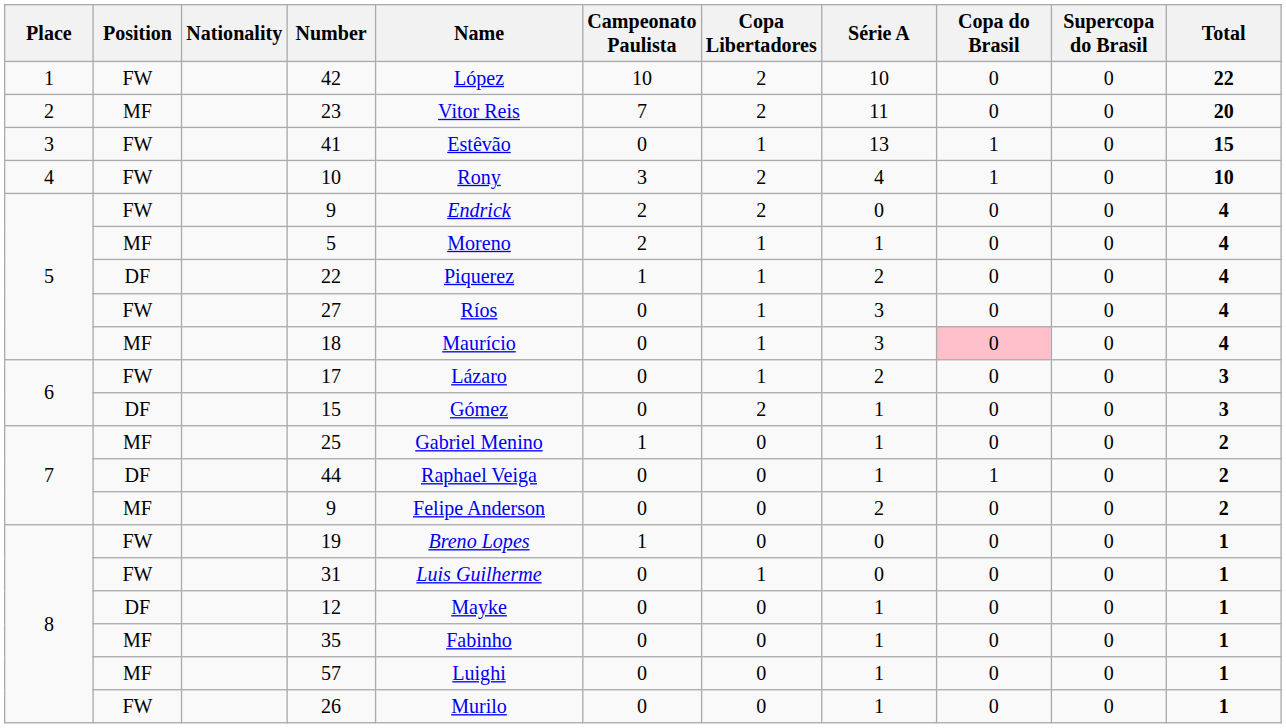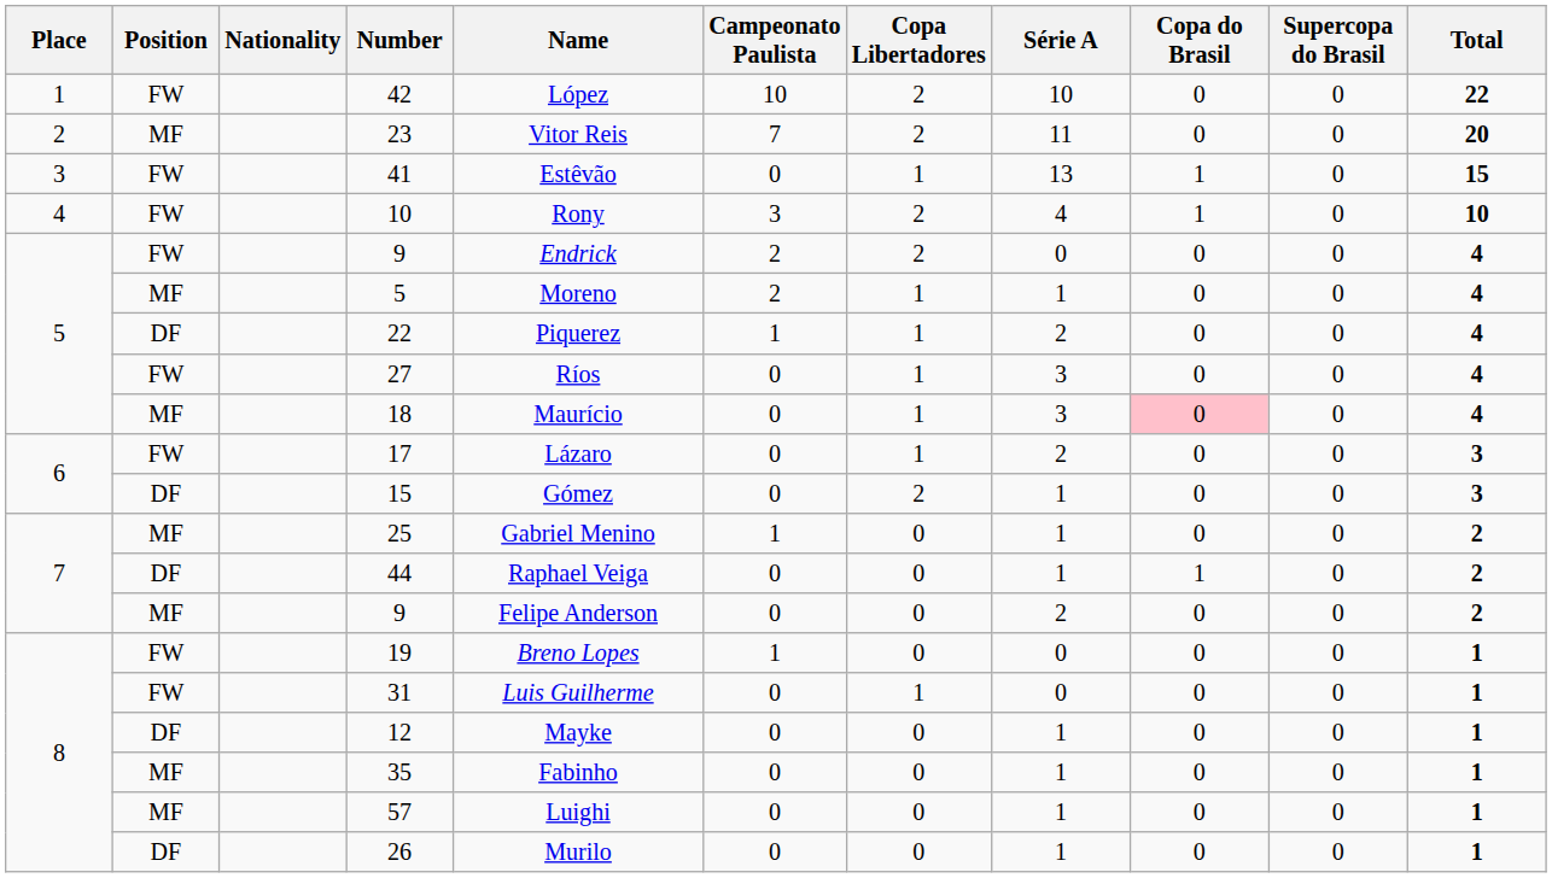 <table class="wikitable" style="font-size: 95%; text-align: center;">
 <tr>
 <th width=60>Place</th>
 <th width=60>Position</th>
 <th width=60>Nationality</th>
 <th width=60>Number</th>
 <th width=150>Name</th>
 <th width=80>Campeonato Paulista</th>
 <th width=80>Copa Libertadores</th>
 <th width=80>Série A</th>
 <th width=80>Copa do Brasil</th>
 <th width=80>Supercopa do Brasil</th>
 <th width=80>Total</th>
 </tr>
 <tr>
 <td>1</td>
 <td>FW</td>
 <td></td>
 <td>42</td>
 <td><a href='#'>López</a></td>
 <td>10</td>
 <td>2</td>
 <td>10</td>
 <td>0</td>
 <td>0</td>
 <td><strong>22</strong></td>
 </tr>
 <tr>
 <td>2</td>
 <td>MF</td>
 <td></td>
 <td>23</td>
 <td><a href='#'>Vitor Reis</a></td>
 <td>7</td>
 <td>2</td>
 <td>11</td>
 <td>0</td>
 <td>0</td>
 <td><strong>20</strong></td>
 </tr>
 <tr>
 <td>3</td>
 <td>FW</td>
 <td></td>
 <td>41</td>
 <td><a href='#'>Estêvão</a></td>
 <td>0</td>
 <td>1</td>
 <td>13</td>
 <td>1</td>
 <td>0</td>
 <td><strong>15</strong></td>
 </tr>
 <tr>
 <td>4</td>
 <td>FW</td>
 <td></td>
 <td>10</td>
 <td><a href='#'>Rony</a></td>
 <td>3</td>
 <td>2</td>
 <td>4</td>
 <td>1</td>
 <td>0</td>
 <td><strong>10</strong></td>
 </tr>
 <tr>
 <td rowspan="5">5</td>
 <td>FW</td>
 <td></td>
 <td>9</td>
 <td><em><a href='#'>Endrick</a></em></td>
 <td>2</td>
 <td>2</td>
 <td>0</td>
 <td>0</td>
 <td>0</td>
 <td><strong>4</strong></td>
 </tr>
 <tr>
 <td>MF</td>
 <td></td>
 <td>5</td>
 <td><a href='#'>Moreno</a></td>
 <td>2</td>
 <td>1</td>
 <td>1</td>
 <td>0</td>
 <td>0</td>
 <td><strong>4</strong></td>
 </tr>
 <tr>
 <td>DF</td>
 <td></td>
 <td>22</td>
 <td><a href='#'>Piquerez</a></td>
 <td>1</td>
 <td>1</td>
 <td>2</td>
 <td>0</td>
 <td>0</td>
 <td><strong>4</strong></td>
 </tr>
 <tr>
 <td>FW</td>
 <td></td>
 <td>27</td>
 <td><a href='#'>Ríos</a></td>
 <td>0</td>
 <td>1</td>
 <td>3</td>
 <td>0</td>
 <td>0</td>
 <td><strong>4</strong></td>
 </tr>
 <tr>
 <td>MF</td>
 <td></td>
 <td>18</td>
 <td><a href='#'>Maurício</a></td>
 <td>0</td>
 <td>1</td>
 <td>3</td>
 <td style="background: pink;">0</td>
 <td>0</td>
 <td><strong>4</strong></td>
 </tr>
 <tr>
 <td rowspan="2">6</td>
 <td>FW</td>
 <td></td>
 <td>17</td>
 <td><a href='#'>Lázaro</a></td>
 <td>0</td>
 <td>1</td>
 <td>2</td>
 <td>0</td>
 <td>0</td>
 <td><strong>3</strong></td>
 </tr>
 <tr>
 <td>DF</td>
 <td></td>
 <td>15</td>
 <td><a href='#'>Gómez</a></td>
 <td>0</td>
 <td>2</td>
 <td>1</td>
 <td>0</td>
 <td>0</td>
 <td><strong>3</strong></td>
 </tr>
 <tr>
 <td rowspan="3">7</td>
 <td>MF</td>
 <td></td>
 <td>25</td>
 <td><a href='#'>Gabriel Menino</a></td>
 <td>1</td>
 <td>0</td>
 <td>1</td>
 <td>0</td>
 <td>0</td>
 <td><strong>2</strong></td>
 </tr>
 <tr>
 <td>DF</td>
 <td></td>
 <td>44</td>
 <td><a href='#'>Raphael Veiga</a></td>
 <td>0</td>
 <td>0</td>
 <td>1</td>
 <td>1</td>
 <td>0</td>
 <td><strong>2</strong></td>
 </tr>
 <tr>
 <td>MF</td>
 <td></td>
 <td>9</td>
 <td><a href='#'>Felipe Anderson</a></td>
 <td>0</td>
 <td>0</td>
 <td>2</td>
 <td>0</td>
 <td>0</td>
 <td><strong>2</strong></td>
 </tr>
 <tr>
 <td rowspan="6">8</td>
 <td>FW</td>
 <td></td>
 <td>19</td>
 <td><em><a href='#'>Breno Lopes</a></em></td>
 <td>1</td>
 <td>0</td>
 <td>0</td>
 <td>0</td>
 <td>0</td>
 <td><strong>1</strong></td>
 </tr>
 <tr>
 <td>FW</td>
 <td></td>
 <td>31</td>
 <td><em><a href='#'>Luis Guilherme</a></em></td>
 <td>0</td>
 <td>1</td>
 <td>0</td>
 <td>0</td>
 <td>0</td>
 <td><strong>1</strong></td>
 </tr>
 <tr>
 <td>DF</td>
 <td></td>
 <td>12</td>
 <td><a href='#'>Mayke</a></td>
 <td>0</td>
 <td>0</td>
 <td>1</td>
 <td>0</td>
 <td>0</td>
 <td><strong>1</strong></td>
 </tr>
 <tr>
 <td>MF</td>
 <td></td>
 <td>35</td>
 <td><a href='#'>Fabinho</a></td>
 <td>0</td>
 <td>0</td>
 <td>1</td>
 <td>0</td>
 <td>0</td>
 <td><strong>1</strong></td>
 </tr>
 <tr>
 <td>MF</td>
 <td></td>
 <td>57</td>
 <td><a href='#'>Luighi</a></td>
 <td>0</td>
 <td>0</td>
 <td>1</td>
 <td>0</td>
 <td>0</td>
 <td><strong>1</strong></td>
 </tr>
 <tr>
-<td>FW</td>
+<td>DF</td>
 <td></td>
 <td>26</td>
 <td><a href='#'>Murilo</a></td>
 <td>0</td>
 <td>0</td>
 <td>1</td>
 <td>0</td>
 <td>0</td>
 <td><strong>1</strong></td>
 </tr>
 </table>
